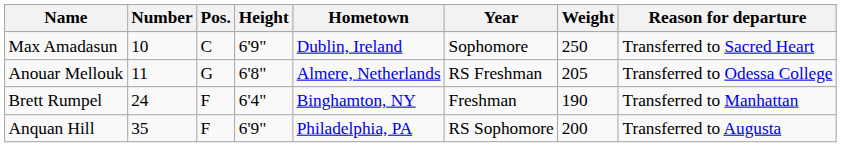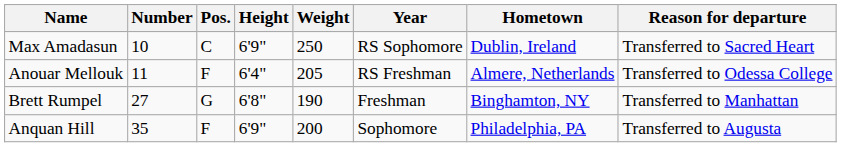 <table class="wikitable sortable" border="1">
 <tr>
 <th>Name</th>
 <th>Number</th>
 <th>Pos.</th>
 <th>Height</th>
+<th>Weight</th>
+<th>Year</th>
 <th>Hometown</th>
-<th>Year</th>
-<th>Weight</th>
 <th class="unsortable">Reason for departure</th>
 </tr>
 <tr>
 <td>Max Amadasun</td>
 <td>10</td>
 <td>C</td>
 <td>6'9"</td>
+<td>250</td>
+<td>RS Sophomore</td>
 <td><a href='#'>Dublin, Ireland</a></td>
-<td>Sophomore</td>
-<td>250</td>
 <td>Transferred to <a href='#'>Sacred Heart</a></td>
 </tr>
 <tr>
 <td>Anouar Mellouk</td>
 <td>11</td>
-<td>G</td>
-<td>6'8"</td>
+<td>F</td>
+<td>6'4"</td>
+<td>205</td>
+<td>RS Freshman</td>
 <td><a href='#'>Almere, Netherlands</a></td>
-<td>RS Freshman</td>
-<td>205</td>
 <td>Transferred to <a href='#'>Odessa College</a></td>
 </tr>
 <tr>
 <td>Brett Rumpel</td>
-<td>24</td>
-<td>F</td>
-<td>6'4"</td>
+<td>27</td>
+<td>G</td>
+<td>6'8"</td>
+<td>190</td>
+<td>Freshman</td>
 <td><a href='#'>Binghamton, NY</a></td>
-<td>Freshman</td>
-<td>190</td>
 <td>Transferred to <a href='#'>Manhattan</a></td>
 </tr>
 <tr>
 <td>Anquan Hill</td>
 <td>35</td>
 <td>F</td>
 <td>6'9"</td>
+<td>200</td>
+<td>Sophomore</td>
 <td><a href='#'>Philadelphia, PA</a></td>
-<td>RS Sophomore</td>
-<td>200</td>
 <td>Transferred to <a href='#'>Augusta</a></td>
 </tr>
 </table>
